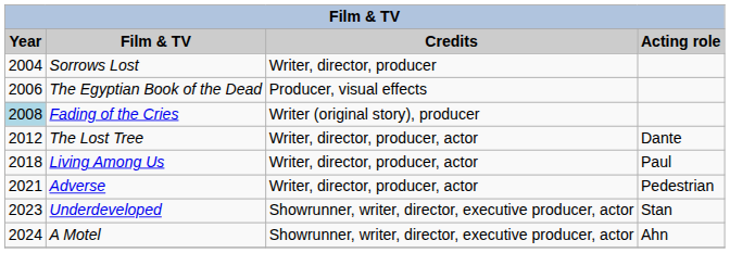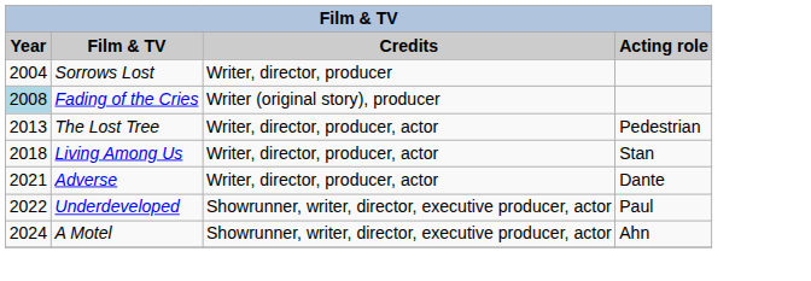 <table class="wikitable">
 <tr style="text-align:center;">
 <th colspan=4 style="background:#B0C4DE;">Film & TV</th>
 </tr>
 <tr style="text-align:center;">
 <th style="background:#ccc;">Year</th>
 <th style="background:#ccc;">Film & TV</th>
 <th style="background:#ccc;">Credits</th>
 <th style="background:#ccc;">Acting role</th>
 </tr>
 <tr>
 <td>2004</td>
 <td><em>Sorrows Lost</em></td>
 <td>Writer, director, producer</td>
 <td></td>
 </tr>
 <tr>
-<td>2006</td>
-<td><em>The Egyptian Book of the Dead</em></td>
-<td>Producer, visual effects</td>
-<td></td>
-</tr>
-<tr>
 <td style="background: lightblue;">2008</td>
 <td><em><a href='#'>Fading of the Cries</a></em></td>
 <td>Writer (original story), producer</td>
 <td></td>
 </tr>
 <tr>
-<td>2012</td>
+<td>2013</td>
 <td><em>The Lost Tree</em></td>
 <td>Writer, director, producer, actor</td>
-<td>Dante</td>
+<td>Pedestrian</td>
 </tr>
 <tr>
 <td>2018</td>
 <td><em><a href='#'>Living Among Us</a></em></td>
 <td>Writer, director, producer, actor</td>
-<td>Paul</td>
+<td>Stan</td>
 </tr>
 <tr>
 <td>2021</td>
 <td><em><a href='#'>Adverse</a></em></td>
 <td>Writer, director, producer, actor</td>
-<td>Pedestrian</td>
+<td>Dante</td>
 </tr>
 <tr>
-<td>2023</td>
+<td>2022</td>
 <td><em><a href='#'>Underdeveloped</a></em></td>
 <td>Showrunner, writer, director, executive producer, actor</td>
-<td>Stan</td>
+<td>Paul</td>
 </tr>
 <tr>
 <td>2024</td>
 <td><em>A Motel</em></td>
 <td>Showrunner, writer, director, executive producer, actor</td>
 <td>Ahn</td>
 </tr>
 <tr>
 </tr>
 </table>
